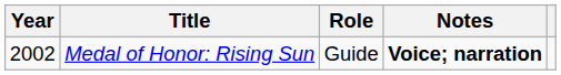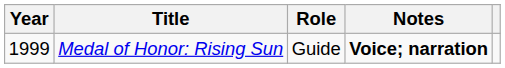 <table class = "wikitable">
 <tr>
 <th>Year</th>
 <th>Title</th>
 <th>Role</th>
 <th class="unsortable">Notes</th>
 <th class="unsortable"></th>
 </tr>
 <tr>
-<td>2002</td>
+<td>1999</td>
 <td><em><a href='#'>Medal of Honor: Rising Sun</a></em></td>
 <td>Guide</td>
 <td><strong>Voice; narration</strong></td>
 <td></td>
 </tr>
 </table>
